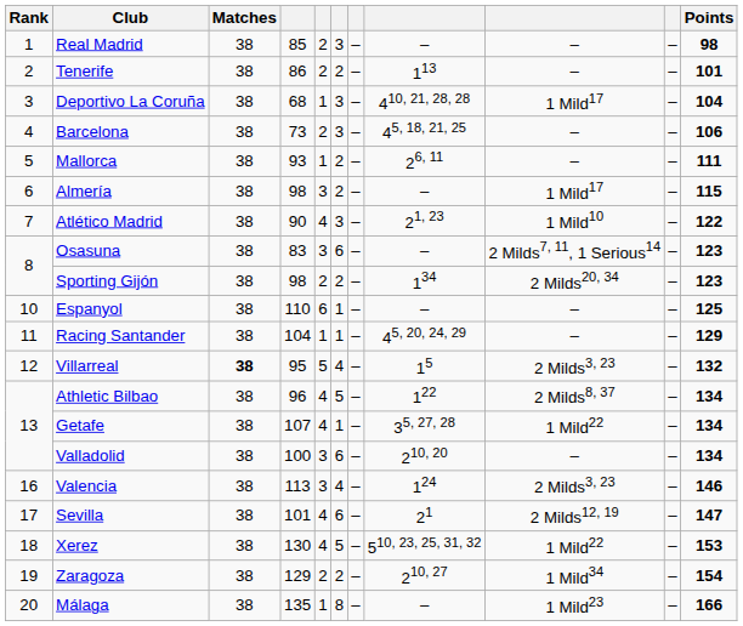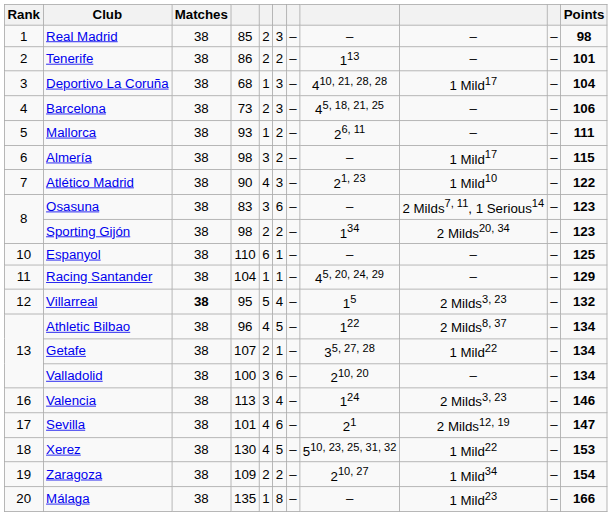 <table class="wikitable">
 <tr>
 <th>Rank</th>
 <th>Club</th>
 <th>Matches</th>
 <th></th>
 <th> </th>
 <th></th>
 <th></th>
 <th></th>
 <th></th>
 <th></th>
 <th>Points</th>
 </tr>
 <tr>
 <td style="text-align:center">1</td>
 <td><a href='#'>Real Madrid</a></td>
 <td style="text-align:center">38</td>
 <td style="text-align:center">85</td>
 <td style="text-align:center">2</td>
 <td style="text-align:center">3</td>
 <td style="text-align:center">–</td>
 <td style="text-align:center">–</td>
 <td style="text-align:center">–</td>
 <td style="text-align:center">–</td>
 <td style="text-align:center"><strong>98</strong></td>
 </tr>
 <tr>
 <td style="text-align:center">2</td>
 <td><a href='#'>Tenerife</a></td>
 <td style="text-align:center">38</td>
 <td style="text-align:center">86</td>
 <td style="text-align:center">2</td>
 <td style="text-align:center">2</td>
 <td style="text-align:center">–</td>
 <td style="text-align:center">1<sup>13</sup></td>
 <td style="text-align:center">–</td>
 <td style="text-align:center">–</td>
 <td style="text-align:center"><strong>101</strong></td>
 </tr>
 <tr>
 <td style="text-align:center">3</td>
 <td><a href='#'>Deportivo La Coruña</a></td>
 <td style="text-align:center">38</td>
 <td style="text-align:center">68</td>
 <td style="text-align:center">1</td>
 <td style="text-align:center">3</td>
 <td style="text-align:center">–</td>
 <td style="text-align:center">4<sup>10, 21, 28, 28</sup></td>
 <td style="text-align:center">1 Mild<sup>17</sup></td>
 <td style="text-align:center">–</td>
 <td style="text-align:center"><strong>104</strong></td>
 </tr>
 <tr>
 <td style="text-align:center">4</td>
 <td><a href='#'>Barcelona</a></td>
 <td style="text-align:center">38</td>
 <td style="text-align:center">73</td>
 <td style="text-align:center">2</td>
 <td style="text-align:center">3</td>
 <td style="text-align:center">–</td>
 <td style="text-align:center">4<sup>5, 18, 21, 25</sup></td>
 <td style="text-align:center">–</td>
 <td style="text-align:center">–</td>
 <td style="text-align:center"><strong>106</strong></td>
 </tr>
 <tr>
 <td style="text-align:center">5</td>
 <td><a href='#'>Mallorca</a></td>
 <td style="text-align:center">38</td>
 <td style="text-align:center">93</td>
 <td style="text-align:center">1</td>
 <td style="text-align:center">2</td>
 <td style="text-align:center">–</td>
 <td style="text-align:center">2<sup>6, 11</sup></td>
 <td style="text-align:center">–</td>
 <td style="text-align:center">–</td>
 <td style="text-align:center"><strong>111</strong></td>
 </tr>
 <tr>
 <td style="text-align:center">6</td>
 <td><a href='#'>Almería</a></td>
 <td style="text-align:center">38</td>
 <td style="text-align:center">98</td>
 <td style="text-align:center">3</td>
 <td style="text-align:center">2</td>
 <td style="text-align:center">–</td>
 <td style="text-align:center">–</td>
 <td style="text-align:center">1 Mild<sup>17</sup></td>
 <td style="text-align:center">–</td>
 <td style="text-align:center"><strong>115</strong></td>
 </tr>
 <tr>
 <td style="text-align:center">7</td>
 <td><a href='#'>Atlético Madrid</a></td>
 <td style="text-align:center">38</td>
 <td style="text-align:center">90</td>
 <td style="text-align:center">4</td>
 <td style="text-align:center">3</td>
 <td style="text-align:center">–</td>
 <td style="text-align:center">2<sup>1, 23</sup></td>
 <td style="text-align:center">1 Mild<sup>10</sup></td>
 <td style="text-align:center">–</td>
 <td style="text-align:center"><strong>122</strong></td>
 </tr>
 <tr>
 <td rowspan=2 style="text-align:center">8</td>
 <td><a href='#'>Osasuna</a></td>
 <td style="text-align:center">38</td>
 <td style="text-align:center">83</td>
 <td style="text-align:center">3</td>
 <td style="text-align:center">6</td>
 <td style="text-align:center">–</td>
 <td style="text-align:center">–</td>
 <td style="text-align:center">2 Milds<sup>7, 11</sup>, 1 Serious<sup>14</sup></td>
 <td style="text-align:center">–</td>
 <td style="text-align:center"><strong>123</strong></td>
 </tr>
 <tr>
 <td><a href='#'>Sporting Gijón</a></td>
 <td style="text-align:center">38</td>
 <td style="text-align:center">98</td>
 <td style="text-align:center">2</td>
 <td style="text-align:center">2</td>
 <td style="text-align:center">–</td>
 <td style="text-align:center">1<sup>34</sup></td>
 <td style="text-align:center">2 Milds<sup>20, 34</sup></td>
 <td style="text-align:center">–</td>
 <td style="text-align:center"><strong>123</strong></td>
 </tr>
 <tr>
 <td style="text-align:center">10</td>
 <td><a href='#'>Espanyol</a></td>
 <td style="text-align:center">38</td>
 <td style="text-align:center">110</td>
 <td style="text-align:center">6</td>
 <td style="text-align:center">1</td>
 <td style="text-align:center">–</td>
 <td style="text-align:center">–</td>
 <td style="text-align:center">–</td>
 <td style="text-align:center">–</td>
 <td style="text-align:center"><strong>125</strong></td>
 </tr>
 <tr>
 <td style="text-align:center">11</td>
 <td><a href='#'>Racing Santander</a></td>
 <td style="text-align:center">38</td>
 <td style="text-align:center">104</td>
 <td style="text-align:center">1</td>
 <td style="text-align:center">1</td>
 <td style="text-align:center">–</td>
 <td style="text-align:center">4<sup>5, 20, 24, 29</sup></td>
 <td style="text-align:center">–</td>
 <td style="text-align:center">–</td>
 <td style="text-align:center"><strong>129</strong></td>
 </tr>
 <tr>
 <td style="text-align:center">12</td>
 <td><a href='#'>Villarreal</a></td>
 <td style="text-align:center"><strong>38</strong></td>
 <td style="text-align:center">95</td>
 <td style="text-align:center">5</td>
 <td style="text-align:center">4</td>
 <td style="text-align:center">–</td>
 <td style="text-align:center">1<sup>5</sup></td>
 <td style="text-align:center">2 Milds<sup>3, 23</sup></td>
 <td style="text-align:center">–</td>
 <td style="text-align:center"><strong>132</strong></td>
 </tr>
 <tr>
 <td rowspan=3 style="text-align:center">13</td>
 <td><a href='#'>Athletic Bilbao</a></td>
 <td style="text-align:center">38</td>
 <td style="text-align:center">96</td>
 <td style="text-align:center">4</td>
 <td style="text-align:center">5</td>
 <td style="text-align:center">–</td>
 <td style="text-align:center">1<sup>22</sup></td>
 <td style="text-align:center">2 Milds<sup>8, 37</sup></td>
 <td style="text-align:center">–</td>
 <td style="text-align:center"><strong>134</strong></td>
 </tr>
 <tr>
 <td><a href='#'>Getafe</a></td>
 <td style="text-align:center">38</td>
 <td style="text-align:center">107</td>
-<td style="text-align:center">4</td>
+<td style="text-align:center">2</td>
 <td style="text-align:center">1</td>
 <td style="text-align:center">–</td>
 <td style="text-align:center">3<sup>5, 27, 28</sup></td>
 <td style="text-align:center">1 Mild<sup>22</sup></td>
 <td style="text-align:center">–</td>
 <td style="text-align:center"><strong>134</strong></td>
 </tr>
 <tr>
 <td><a href='#'>Valladolid</a></td>
 <td style="text-align:center">38</td>
 <td style="text-align:center">100</td>
 <td style="text-align:center">3</td>
 <td style="text-align:center">6</td>
 <td style="text-align:center">–</td>
 <td style="text-align:center">2<sup>10, 20</sup></td>
 <td style="text-align:center">–</td>
 <td style="text-align:center">–</td>
 <td style="text-align:center"><strong>134</strong></td>
 </tr>
 <tr>
 <td style="text-align:center">16</td>
 <td><a href='#'>Valencia</a></td>
 <td style="text-align:center">38</td>
 <td style="text-align:center">113</td>
 <td style="text-align:center">3</td>
 <td style="text-align:center">4</td>
 <td style="text-align:center">–</td>
 <td style="text-align:center">1<sup>24</sup></td>
 <td style="text-align:center">2 Milds<sup>3, 23</sup></td>
 <td style="text-align:center">–</td>
 <td style="text-align:center"><strong>146</strong></td>
 </tr>
 <tr>
 <td style="text-align:center">17</td>
 <td><a href='#'>Sevilla</a></td>
 <td style="text-align:center">38</td>
 <td style="text-align:center">101</td>
 <td style="text-align:center">4</td>
 <td style="text-align:center">6</td>
 <td style="text-align:center">–</td>
 <td style="text-align:center">2<sup>1</sup></td>
 <td style="text-align:center">2 Milds<sup>12, 19</sup></td>
 <td style="text-align:center">–</td>
 <td style="text-align:center"><strong>147</strong></td>
 </tr>
 <tr>
 <td style="text-align:center">18</td>
 <td><a href='#'>Xerez</a></td>
 <td style="text-align:center">38</td>
 <td style="text-align:center">130</td>
 <td style="text-align:center">4</td>
 <td style="text-align:center">5</td>
 <td style="text-align:center">–</td>
 <td style="text-align:center">5<sup>10, 23, 25, 31, 32</sup></td>
 <td style="text-align:center">1 Mild<sup>22</sup></td>
 <td style="text-align:center">–</td>
 <td style="text-align:center"><strong>153</strong></td>
 </tr>
 <tr>
 <td style="text-align:center">19</td>
 <td><a href='#'>Zaragoza</a></td>
 <td style="text-align:center">38</td>
-<td style="text-align:center">129</td>
+<td style="text-align:center">109</td>
 <td style="text-align:center">2</td>
 <td style="text-align:center">2</td>
 <td style="text-align:center">–</td>
 <td style="text-align:center">2<sup>10, 27</sup></td>
 <td style="text-align:center">1 Mild<sup>34</sup></td>
 <td style="text-align:center">–</td>
 <td style="text-align:center"><strong>154</strong></td>
 </tr>
 <tr>
 <td style="text-align:center">20</td>
 <td><a href='#'>Málaga</a></td>
 <td style="text-align:center">38</td>
 <td style="text-align:center">135</td>
 <td style="text-align:center">1</td>
 <td style="text-align:center">8</td>
 <td style="text-align:center">–</td>
 <td style="text-align:center">–</td>
 <td style="text-align:center">1 Mild<sup>23</sup></td>
 <td style="text-align:center">–</td>
 <td style="text-align:center"><strong>166</strong></td>
 </tr>
 </table>
